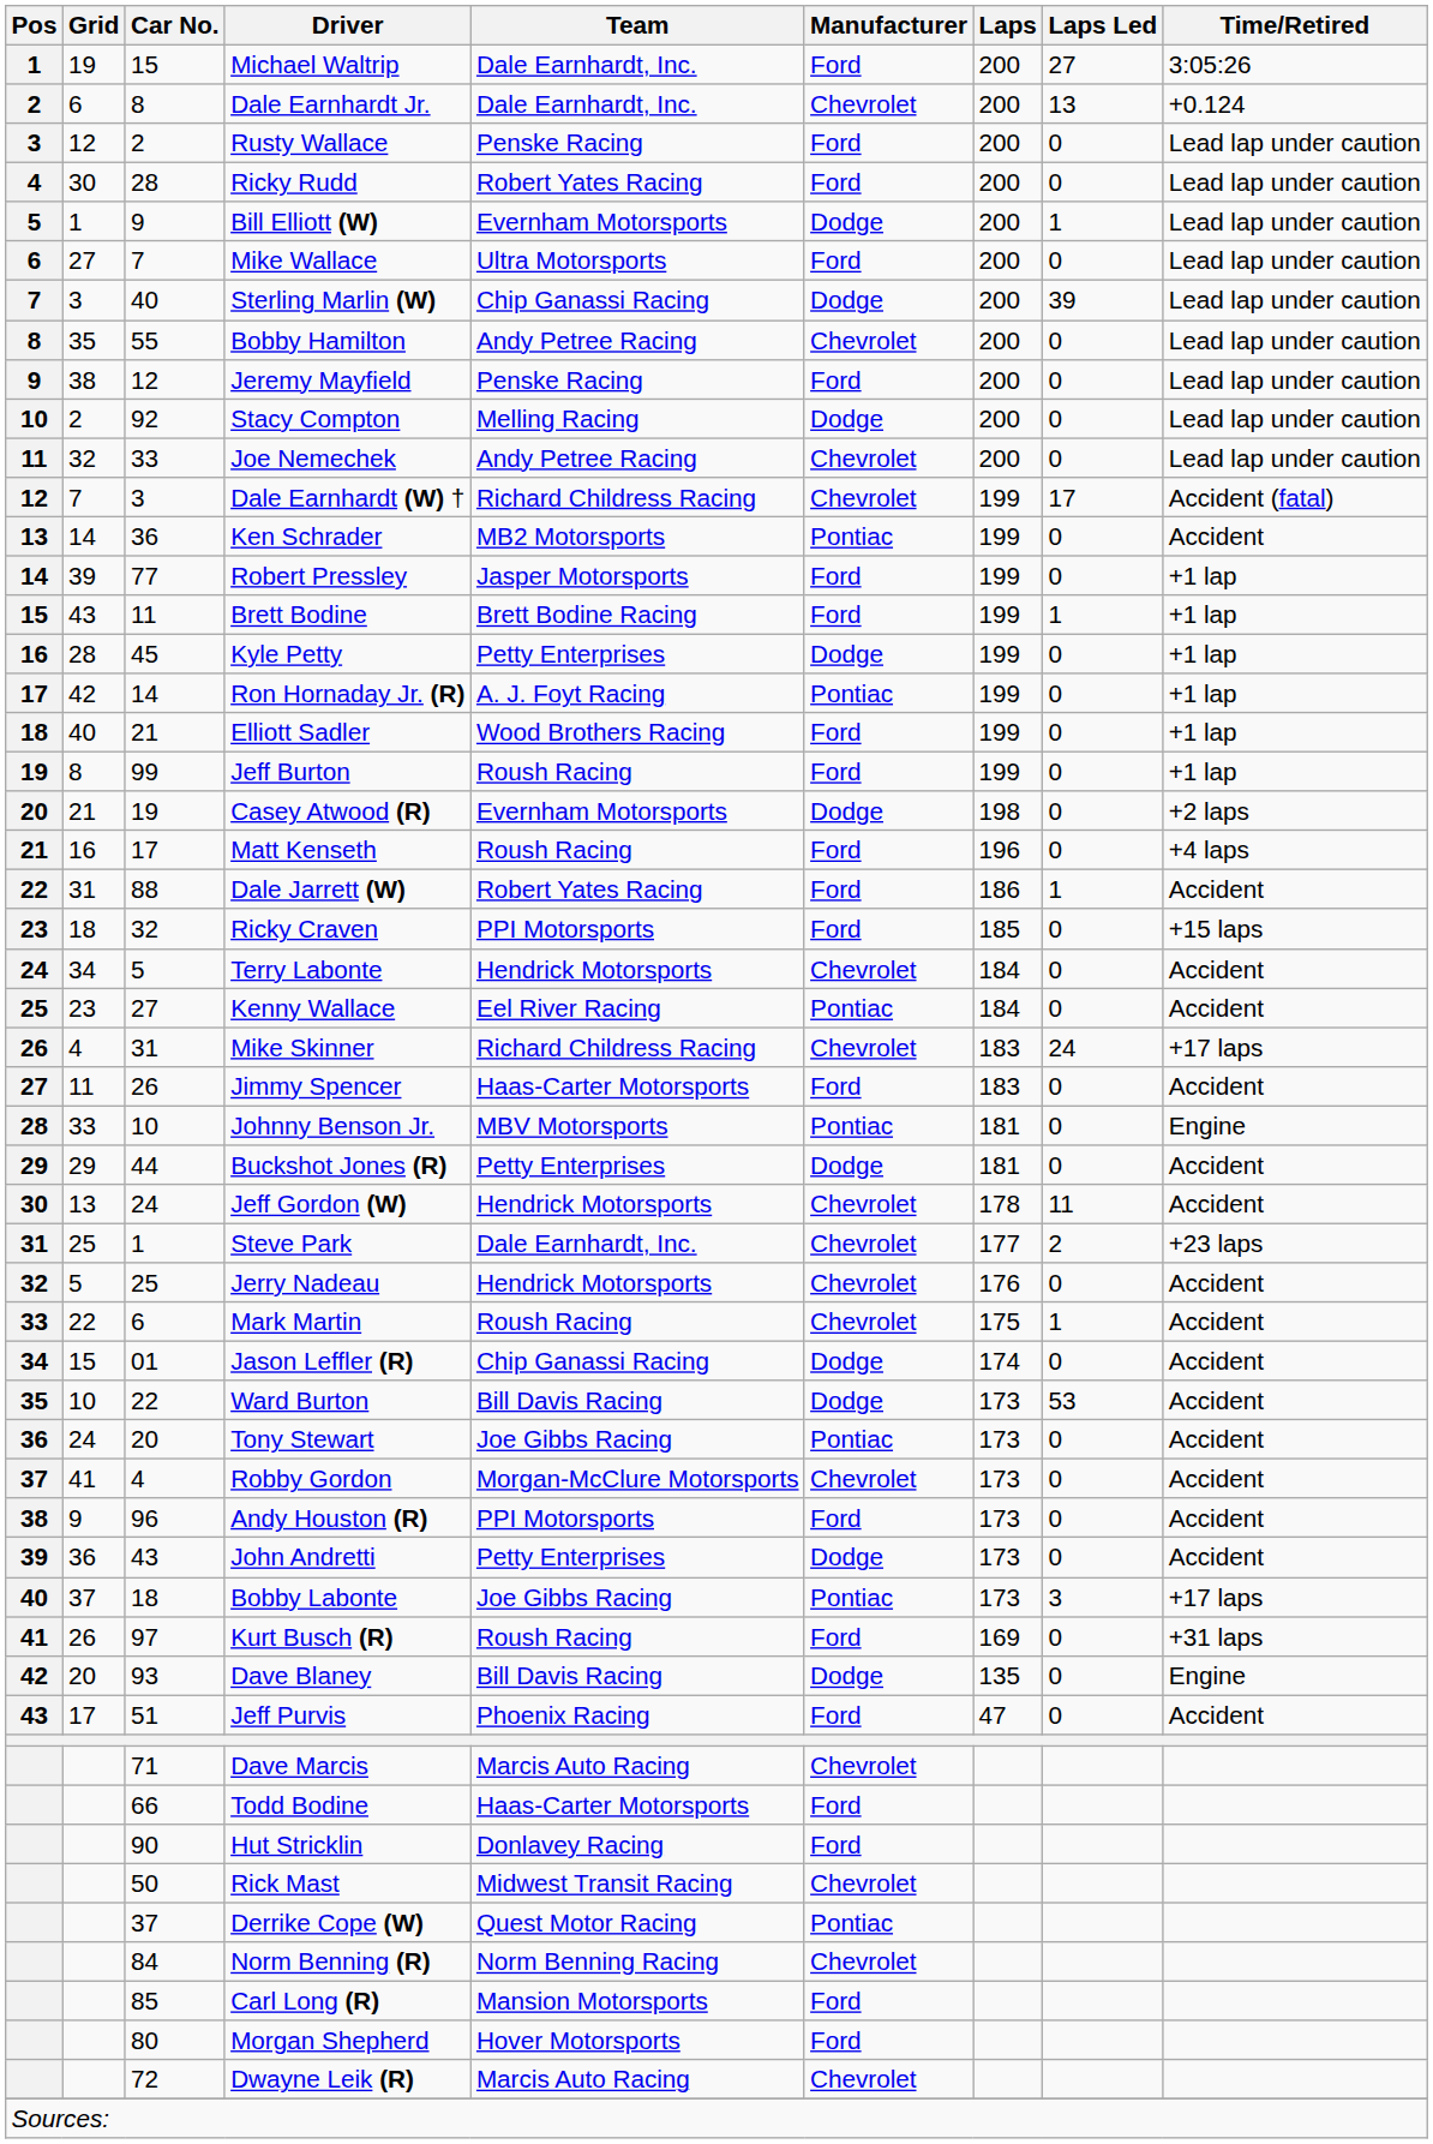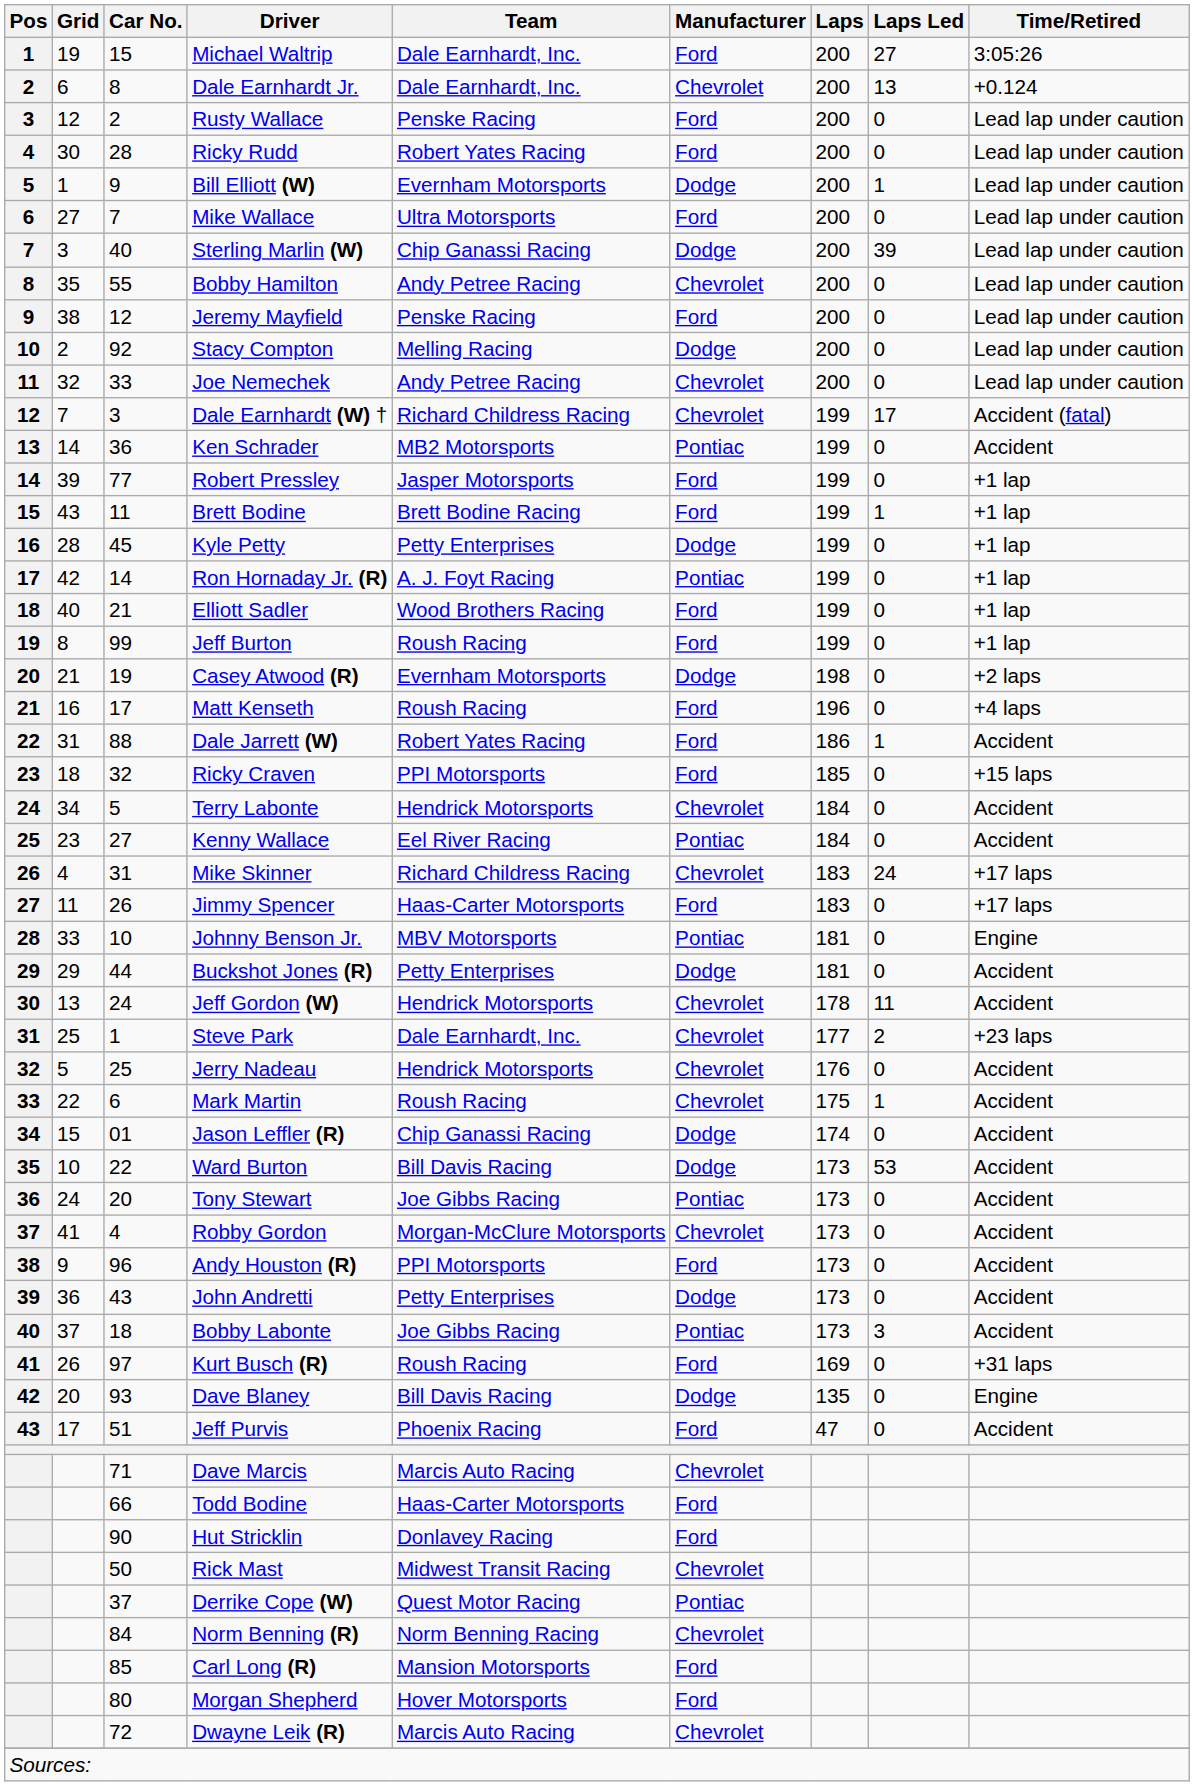 <table class="sortable wikitable" style="font-size:95%">
 <tr>
 <th>Pos</th>
 <th>Grid</th>
 <th>Car No.</th>
 <th>Driver</th>
 <th>Team</th>
 <th>Manufacturer</th>
 <th>Laps</th>
 <th>Laps Led</th>
 <th>Time/Retired</th>
 </tr>
 <tr>
 <th>1</th>
 <td>19</td>
 <td>15</td>
 <td><a href='#'>Michael Waltrip</a></td>
 <td><a href='#'>Dale Earnhardt, Inc.</a></td>
 <td><a href='#'>Ford</a></td>
 <td>200</td>
 <td>27</td>
 <td>3:05:26</td>
 </tr>
 <tr>
 <th>2</th>
 <td>6</td>
 <td>8</td>
 <td><a href='#'>Dale Earnhardt Jr.</a></td>
 <td><a href='#'>Dale Earnhardt, Inc.</a></td>
 <td><a href='#'>Chevrolet</a></td>
 <td>200</td>
 <td>13</td>
 <td>+0.124</td>
 </tr>
 <tr>
 <th>3</th>
 <td>12</td>
 <td>2</td>
 <td><a href='#'>Rusty Wallace</a></td>
 <td><a href='#'>Penske Racing</a></td>
 <td><a href='#'>Ford</a></td>
 <td>200</td>
 <td>0</td>
 <td>Lead lap under caution</td>
 </tr>
 <tr>
 <th>4</th>
 <td>30</td>
 <td>28</td>
 <td><a href='#'>Ricky Rudd</a></td>
 <td><a href='#'>Robert Yates Racing</a></td>
 <td><a href='#'>Ford</a></td>
 <td>200</td>
 <td>0</td>
 <td>Lead lap under caution</td>
 </tr>
 <tr>
 <th>5</th>
 <td>1</td>
 <td>9</td>
 <td><a href='#'>Bill Elliott</a> <strong>(W)</strong></td>
 <td><a href='#'>Evernham Motorsports</a></td>
 <td><a href='#'>Dodge</a></td>
 <td>200</td>
 <td>1</td>
 <td>Lead lap under caution</td>
 </tr>
 <tr>
 <th>6</th>
 <td>27</td>
 <td>7</td>
 <td><a href='#'>Mike Wallace</a></td>
 <td><a href='#'>Ultra Motorsports</a></td>
 <td><a href='#'>Ford</a></td>
 <td>200</td>
 <td>0</td>
 <td>Lead lap under caution</td>
 </tr>
 <tr>
 <th>7</th>
 <td>3</td>
 <td>40</td>
 <td><a href='#'>Sterling Marlin</a> <strong>(W)</strong></td>
 <td><a href='#'>Chip Ganassi Racing</a></td>
 <td><a href='#'>Dodge</a></td>
 <td>200</td>
 <td>39</td>
 <td>Lead lap under caution</td>
 </tr>
 <tr>
 <th>8</th>
 <td>35</td>
 <td>55</td>
 <td><a href='#'>Bobby Hamilton</a></td>
 <td><a href='#'>Andy Petree Racing</a></td>
 <td><a href='#'>Chevrolet</a></td>
 <td>200</td>
 <td>0</td>
 <td>Lead lap under caution</td>
 </tr>
 <tr>
 <th>9</th>
 <td>38</td>
 <td>12</td>
 <td><a href='#'>Jeremy Mayfield</a></td>
 <td><a href='#'>Penske Racing</a></td>
 <td><a href='#'>Ford</a></td>
 <td>200</td>
 <td>0</td>
 <td>Lead lap under caution</td>
 </tr>
 <tr>
 <th>10</th>
 <td>2</td>
 <td>92</td>
 <td><a href='#'>Stacy Compton</a></td>
 <td><a href='#'>Melling Racing</a></td>
 <td><a href='#'>Dodge</a></td>
 <td>200</td>
 <td>0</td>
 <td>Lead lap under caution</td>
 </tr>
 <tr>
 <th>11</th>
 <td>32</td>
 <td>33</td>
 <td><a href='#'>Joe Nemechek</a></td>
 <td><a href='#'>Andy Petree Racing</a></td>
 <td><a href='#'>Chevrolet</a></td>
 <td>200</td>
 <td>0</td>
 <td>Lead lap under caution</td>
 </tr>
 <tr>
 <th>12</th>
 <td>7</td>
 <td>3</td>
 <td><a href='#'>Dale Earnhardt</a> <strong>(W)</strong> †</td>
 <td><a href='#'>Richard Childress Racing</a></td>
 <td><a href='#'>Chevrolet</a></td>
 <td>199</td>
 <td>17</td>
 <td>Accident (<a href='#'>fatal</a>)</td>
 </tr>
 <tr>
 <th>13</th>
 <td>14</td>
 <td>36</td>
 <td><a href='#'>Ken Schrader</a></td>
 <td><a href='#'>MB2 Motorsports</a></td>
 <td><a href='#'>Pontiac</a></td>
 <td>199</td>
 <td>0</td>
 <td>Accident</td>
 </tr>
 <tr>
 <th>14</th>
 <td>39</td>
 <td>77</td>
 <td><a href='#'>Robert Pressley</a></td>
 <td><a href='#'>Jasper Motorsports</a></td>
 <td><a href='#'>Ford</a></td>
 <td>199</td>
 <td>0</td>
 <td>+1 lap</td>
 </tr>
 <tr>
 <th>15</th>
 <td>43</td>
 <td>11</td>
 <td><a href='#'>Brett Bodine</a></td>
 <td><a href='#'>Brett Bodine Racing</a></td>
 <td><a href='#'>Ford</a></td>
 <td>199</td>
 <td>1</td>
 <td>+1 lap</td>
 </tr>
 <tr>
 <th>16</th>
 <td>28</td>
 <td>45</td>
 <td><a href='#'>Kyle Petty</a></td>
 <td><a href='#'>Petty Enterprises</a></td>
 <td><a href='#'>Dodge</a></td>
 <td>199</td>
 <td>0</td>
 <td>+1 lap</td>
 </tr>
 <tr>
 <th>17</th>
 <td>42</td>
 <td>14</td>
 <td><a href='#'>Ron Hornaday Jr.</a> <strong>(R)</strong></td>
 <td><a href='#'>A. J. Foyt Racing</a></td>
 <td><a href='#'>Pontiac</a></td>
 <td>199</td>
 <td>0</td>
 <td>+1 lap</td>
 </tr>
 <tr>
 <th>18</th>
 <td>40</td>
 <td>21</td>
 <td><a href='#'>Elliott Sadler</a></td>
 <td><a href='#'>Wood Brothers Racing</a></td>
 <td><a href='#'>Ford</a></td>
 <td>199</td>
 <td>0</td>
 <td>+1 lap</td>
 </tr>
 <tr>
 <th>19</th>
 <td>8</td>
 <td>99</td>
 <td><a href='#'>Jeff Burton</a></td>
 <td><a href='#'>Roush Racing</a></td>
 <td><a href='#'>Ford</a></td>
 <td>199</td>
 <td>0</td>
 <td>+1 lap</td>
 </tr>
 <tr>
 <th>20</th>
 <td>21</td>
 <td>19</td>
 <td><a href='#'>Casey Atwood</a> <strong>(R)</strong></td>
 <td><a href='#'>Evernham Motorsports</a></td>
 <td><a href='#'>Dodge</a></td>
 <td>198</td>
 <td>0</td>
 <td>+2 laps</td>
 </tr>
 <tr>
 <th>21</th>
 <td>16</td>
 <td>17</td>
 <td><a href='#'>Matt Kenseth</a></td>
 <td><a href='#'>Roush Racing</a></td>
 <td><a href='#'>Ford</a></td>
 <td>196</td>
 <td>0</td>
 <td>+4 laps</td>
 </tr>
 <tr>
 <th>22</th>
 <td>31</td>
 <td>88</td>
 <td><a href='#'>Dale Jarrett</a> <strong>(W)</strong></td>
 <td><a href='#'>Robert Yates Racing</a></td>
 <td><a href='#'>Ford</a></td>
 <td>186</td>
 <td>1</td>
 <td>Accident</td>
 </tr>
 <tr>
 <th>23</th>
 <td>18</td>
 <td>32</td>
 <td><a href='#'>Ricky Craven</a></td>
 <td><a href='#'>PPI Motorsports</a></td>
 <td><a href='#'>Ford</a></td>
 <td>185</td>
 <td>0</td>
 <td>+15 laps</td>
 </tr>
 <tr>
 <th>24</th>
 <td>34</td>
 <td>5</td>
 <td><a href='#'>Terry Labonte</a></td>
 <td><a href='#'>Hendrick Motorsports</a></td>
 <td><a href='#'>Chevrolet</a></td>
 <td>184</td>
 <td>0</td>
 <td>Accident</td>
 </tr>
 <tr>
 <th>25</th>
 <td>23</td>
 <td>27</td>
 <td><a href='#'>Kenny Wallace</a></td>
 <td><a href='#'>Eel River Racing</a></td>
 <td><a href='#'>Pontiac</a></td>
 <td>184</td>
 <td>0</td>
 <td>Accident</td>
 </tr>
 <tr>
 <th>26</th>
 <td>4</td>
 <td>31</td>
 <td><a href='#'>Mike Skinner</a></td>
 <td><a href='#'>Richard Childress Racing</a></td>
 <td><a href='#'>Chevrolet</a></td>
 <td>183</td>
 <td>24</td>
 <td>+17 laps</td>
 </tr>
 <tr>
 <th>27</th>
 <td>11</td>
 <td>26</td>
 <td><a href='#'>Jimmy Spencer</a></td>
 <td><a href='#'>Haas-Carter Motorsports</a></td>
 <td><a href='#'>Ford</a></td>
 <td>183</td>
 <td>0</td>
-<td>Accident</td>
+<td>+17 laps</td>
 </tr>
 <tr>
 <th>28</th>
 <td>33</td>
 <td>10</td>
 <td><a href='#'>Johnny Benson Jr.</a></td>
 <td><a href='#'>MBV Motorsports</a></td>
 <td><a href='#'>Pontiac</a></td>
 <td>181</td>
 <td>0</td>
 <td>Engine</td>
 </tr>
 <tr>
 <th>29</th>
 <td>29</td>
 <td>44</td>
 <td><a href='#'>Buckshot Jones</a> <strong>(R)</strong></td>
 <td><a href='#'>Petty Enterprises</a></td>
 <td><a href='#'>Dodge</a></td>
 <td>181</td>
 <td>0</td>
 <td>Accident</td>
 </tr>
 <tr>
 <th>30</th>
 <td>13</td>
 <td>24</td>
 <td><a href='#'>Jeff Gordon</a> <strong>(W)</strong></td>
 <td><a href='#'>Hendrick Motorsports</a></td>
 <td><a href='#'>Chevrolet</a></td>
 <td>178</td>
 <td>11</td>
 <td>Accident</td>
 </tr>
 <tr>
 <th>31</th>
 <td>25</td>
 <td>1</td>
 <td><a href='#'>Steve Park</a></td>
 <td><a href='#'>Dale Earnhardt, Inc.</a></td>
 <td><a href='#'>Chevrolet</a></td>
 <td>177</td>
 <td>2</td>
 <td>+23 laps</td>
 </tr>
 <tr>
 <th>32</th>
 <td>5</td>
 <td>25</td>
 <td><a href='#'>Jerry Nadeau</a></td>
 <td><a href='#'>Hendrick Motorsports</a></td>
 <td><a href='#'>Chevrolet</a></td>
 <td>176</td>
 <td>0</td>
 <td>Accident</td>
 </tr>
 <tr>
 <th>33</th>
 <td>22</td>
 <td>6</td>
 <td><a href='#'>Mark Martin</a></td>
 <td><a href='#'>Roush Racing</a></td>
 <td><a href='#'>Chevrolet</a></td>
 <td>175</td>
 <td>1</td>
 <td>Accident</td>
 </tr>
 <tr>
 <th>34</th>
 <td>15</td>
 <td>01</td>
 <td><a href='#'>Jason Leffler</a> <strong>(R)</strong></td>
 <td><a href='#'>Chip Ganassi Racing</a></td>
 <td><a href='#'>Dodge</a></td>
 <td>174</td>
 <td>0</td>
 <td>Accident</td>
 </tr>
 <tr>
 <th>35</th>
 <td>10</td>
 <td>22</td>
 <td><a href='#'>Ward Burton</a></td>
 <td><a href='#'>Bill Davis Racing</a></td>
 <td><a href='#'>Dodge</a></td>
 <td>173</td>
 <td>53</td>
 <td>Accident</td>
 </tr>
 <tr>
 <th>36</th>
 <td>24</td>
 <td>20</td>
 <td><a href='#'>Tony Stewart</a></td>
 <td><a href='#'>Joe Gibbs Racing</a></td>
 <td><a href='#'>Pontiac</a></td>
 <td>173</td>
 <td>0</td>
 <td>Accident</td>
 </tr>
 <tr>
 <th>37</th>
 <td>41</td>
 <td>4</td>
 <td><a href='#'>Robby Gordon</a></td>
 <td><a href='#'>Morgan-McClure Motorsports</a></td>
 <td><a href='#'>Chevrolet</a></td>
 <td>173</td>
 <td>0</td>
 <td>Accident</td>
 </tr>
 <tr>
 <th>38</th>
 <td>9</td>
 <td>96</td>
 <td><a href='#'>Andy Houston</a> <strong>(R)</strong></td>
 <td><a href='#'>PPI Motorsports</a></td>
 <td><a href='#'>Ford</a></td>
 <td>173</td>
 <td>0</td>
 <td>Accident</td>
 </tr>
 <tr>
 <th>39</th>
 <td>36</td>
 <td>43</td>
 <td><a href='#'>John Andretti</a></td>
 <td><a href='#'>Petty Enterprises</a></td>
 <td><a href='#'>Dodge</a></td>
 <td>173</td>
 <td>0</td>
 <td>Accident</td>
 </tr>
 <tr>
 <th>40</th>
 <td>37</td>
 <td>18</td>
 <td><a href='#'>Bobby Labonte</a></td>
 <td><a href='#'>Joe Gibbs Racing</a></td>
 <td><a href='#'>Pontiac</a></td>
 <td>173</td>
 <td>3</td>
-<td>+17 laps</td>
+<td>Accident</td>
 </tr>
 <tr>
 <th>41</th>
 <td>26</td>
 <td>97</td>
 <td><a href='#'>Kurt Busch</a> <strong>(R)</strong></td>
 <td><a href='#'>Roush Racing</a></td>
 <td><a href='#'>Ford</a></td>
 <td>169</td>
 <td>0</td>
 <td>+31 laps</td>
 </tr>
 <tr>
 <th>42</th>
 <td>20</td>
 <td>93</td>
 <td><a href='#'>Dave Blaney</a></td>
 <td><a href='#'>Bill Davis Racing</a></td>
 <td><a href='#'>Dodge</a></td>
 <td>135</td>
 <td>0</td>
 <td>Engine</td>
 </tr>
 <tr>
 <th>43</th>
 <td>17</td>
 <td>51</td>
 <td><a href='#'>Jeff Purvis</a></td>
 <td><a href='#'>Phoenix Racing</a></td>
 <td><a href='#'>Ford</a></td>
 <td>47</td>
 <td>0</td>
 <td>Accident</td>
 </tr>
 <tr>
 <th colspan="10"></th>
 </tr>
 <tr>
 <th></th>
 <td></td>
 <td>71</td>
 <td><a href='#'>Dave Marcis</a></td>
 <td><a href='#'>Marcis Auto Racing</a></td>
 <td><a href='#'>Chevrolet</a></td>
 <td></td>
 <td></td>
 <td></td>
 </tr>
 <tr>
 <th></th>
 <td></td>
 <td>66</td>
 <td><a href='#'>Todd Bodine</a></td>
 <td><a href='#'>Haas-Carter Motorsports</a></td>
 <td><a href='#'>Ford</a></td>
 <td></td>
 <td></td>
 <td></td>
 </tr>
 <tr>
 <th></th>
 <td></td>
 <td>90</td>
 <td><a href='#'>Hut Stricklin</a></td>
 <td><a href='#'>Donlavey Racing</a></td>
 <td><a href='#'>Ford</a></td>
 <td></td>
 <td></td>
 <td></td>
 </tr>
 <tr>
 <th></th>
 <td></td>
 <td>50</td>
 <td><a href='#'>Rick Mast</a></td>
 <td><a href='#'>Midwest Transit Racing</a></td>
 <td><a href='#'>Chevrolet</a></td>
 <td></td>
 <td></td>
 <td></td>
 </tr>
 <tr>
 <th></th>
 <td></td>
 <td>37</td>
 <td><a href='#'>Derrike Cope</a> <strong>(W)</strong></td>
 <td><a href='#'>Quest Motor Racing</a></td>
 <td><a href='#'>Pontiac</a></td>
 <td></td>
 <td></td>
 <td></td>
 </tr>
 <tr>
 <th></th>
 <td></td>
 <td>84</td>
 <td><a href='#'>Norm Benning</a> <strong>(R)</strong></td>
 <td><a href='#'>Norm Benning Racing</a></td>
 <td><a href='#'>Chevrolet</a></td>
 <td></td>
 <td></td>
 <td></td>
 </tr>
 <tr>
 <th></th>
 <td></td>
 <td>85</td>
 <td><a href='#'>Carl Long</a> <strong>(R)</strong></td>
 <td><a href='#'>Mansion Motorsports</a></td>
 <td><a href='#'>Ford</a></td>
 <td></td>
 <td></td>
 <td></td>
 </tr>
 <tr>
 <th></th>
 <td></td>
 <td>80</td>
 <td><a href='#'>Morgan Shepherd</a></td>
 <td><a href='#'>Hover Motorsports</a></td>
 <td><a href='#'>Ford</a></td>
 <td></td>
 <td></td>
 <td></td>
 </tr>
 <tr>
 <th></th>
 <td></td>
 <td>72</td>
 <td><a href='#'>Dwayne Leik</a> <strong>(R)</strong></td>
 <td><a href='#'>Marcis Auto Racing</a></td>
 <td><a href='#'>Chevrolet</a></td>
 <td></td>
 <td></td>
 <td></td>
 </tr>
 <tr>
 </tr>
 <tr class="sortbottom">
 <td colspan="10"><em>Sources:</em></td>
 </tr>
 </table>
